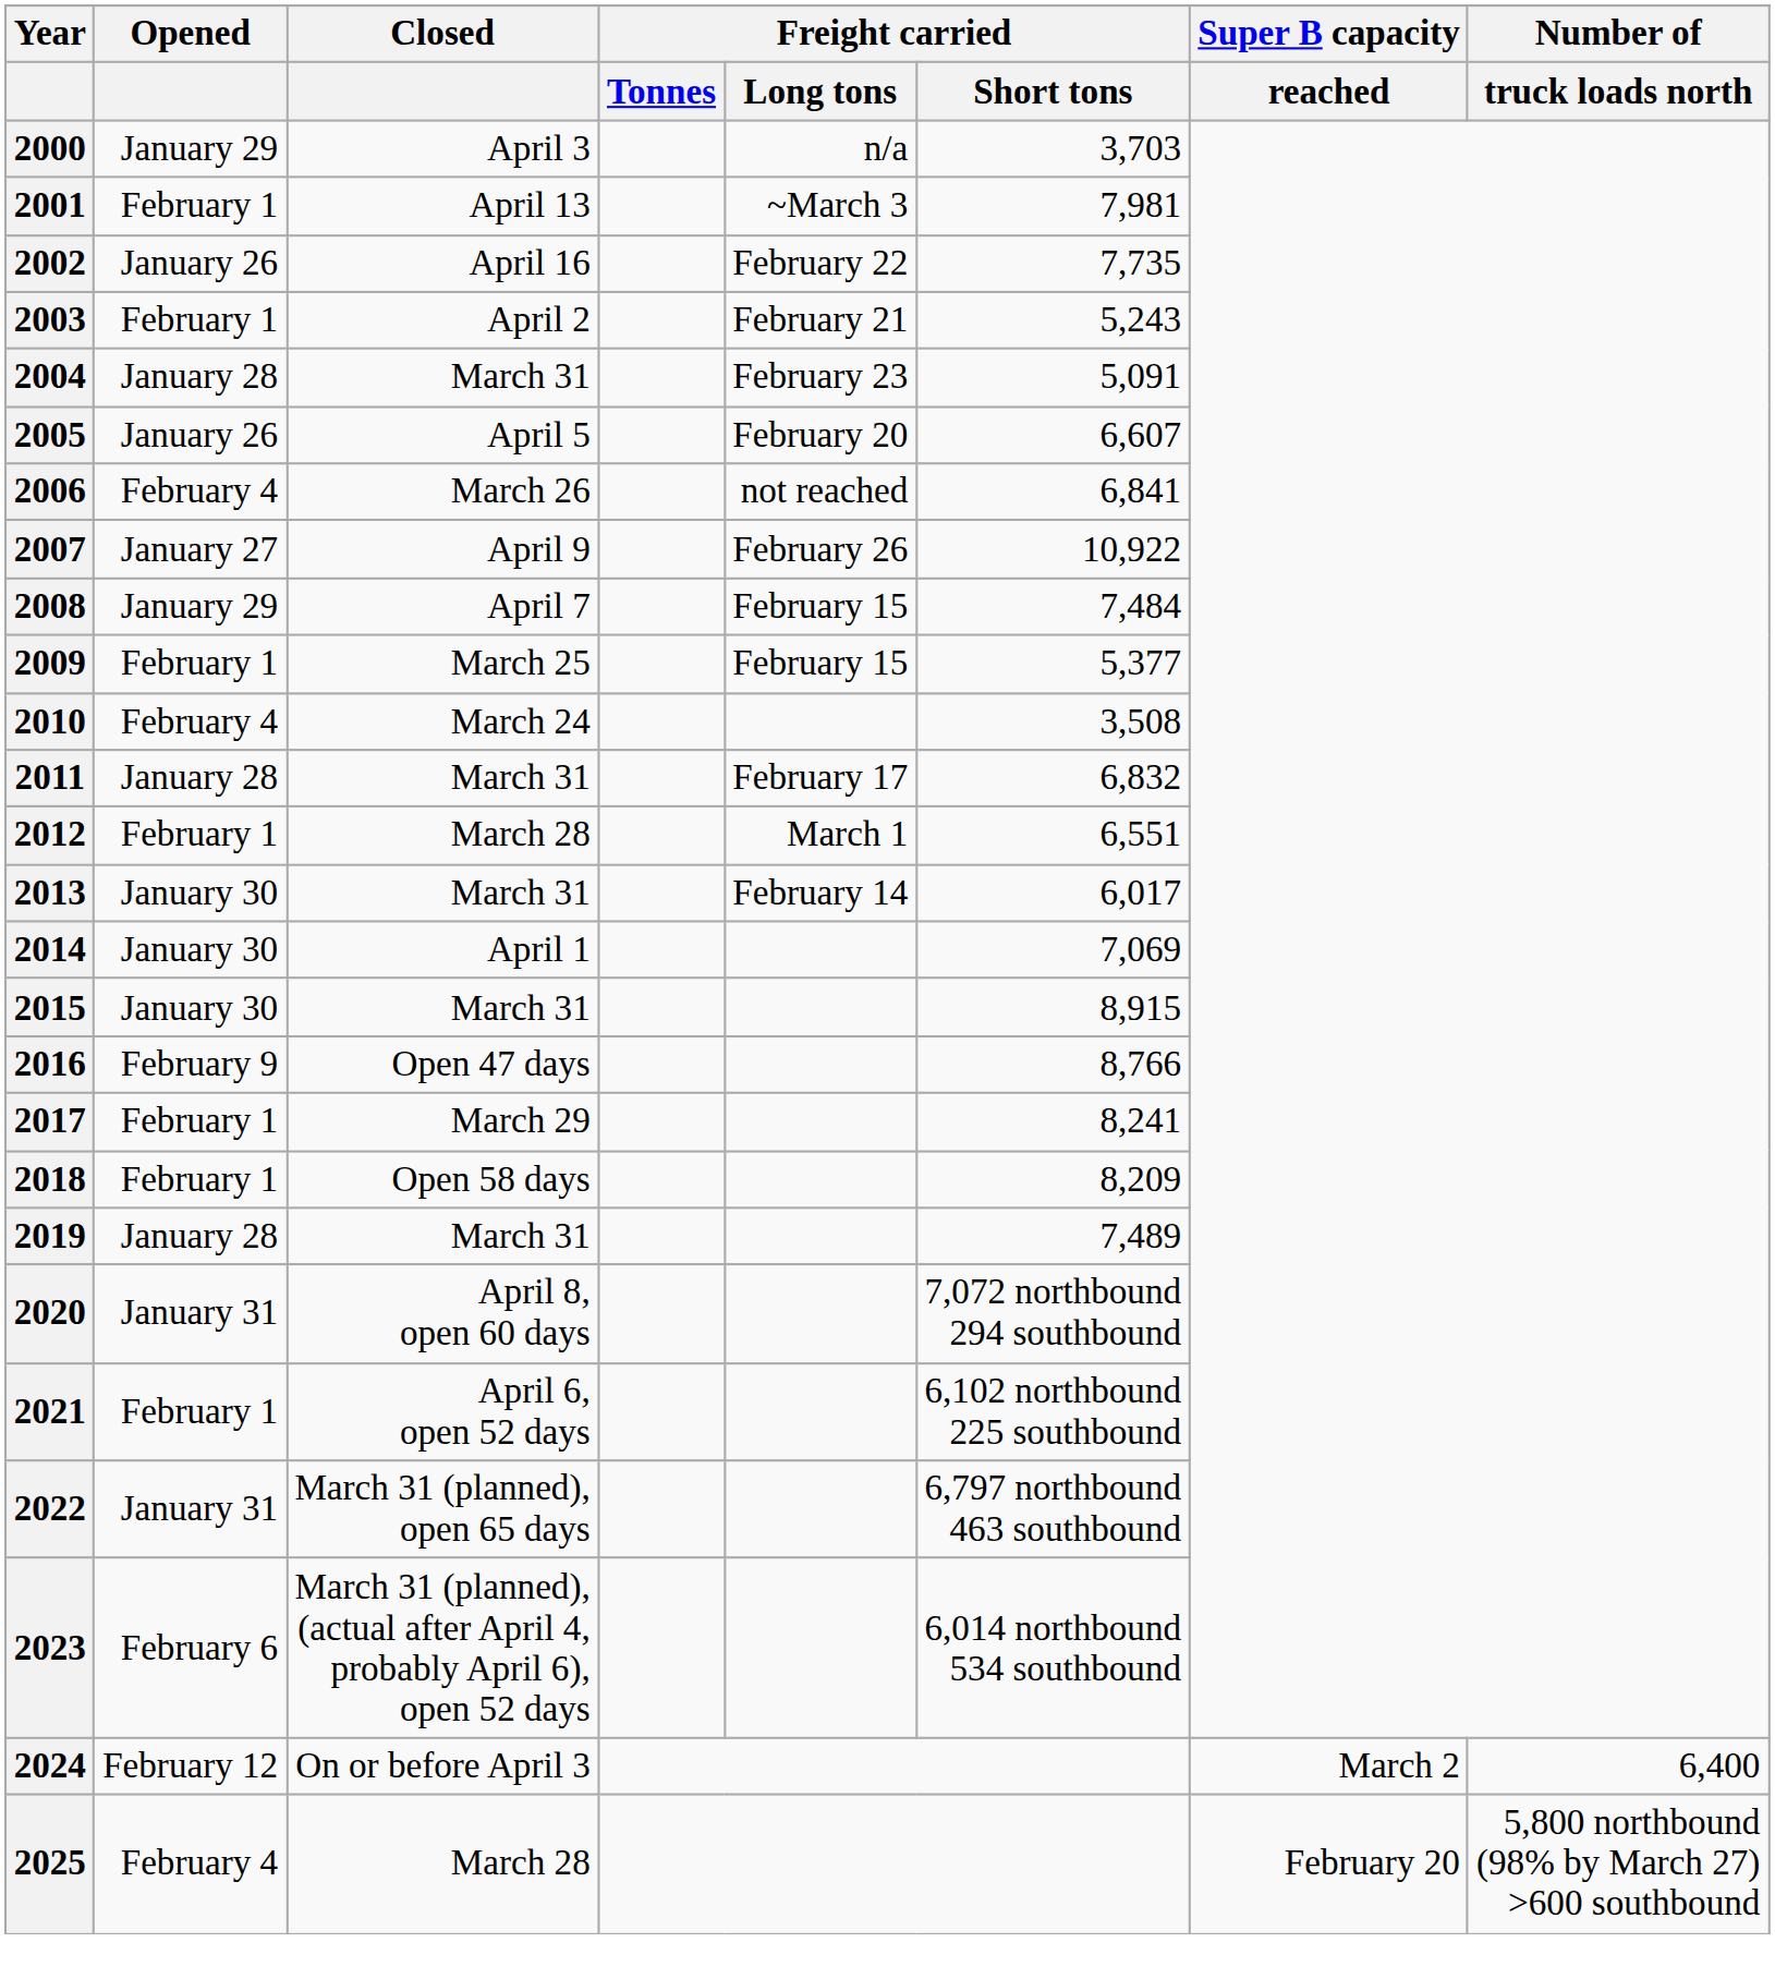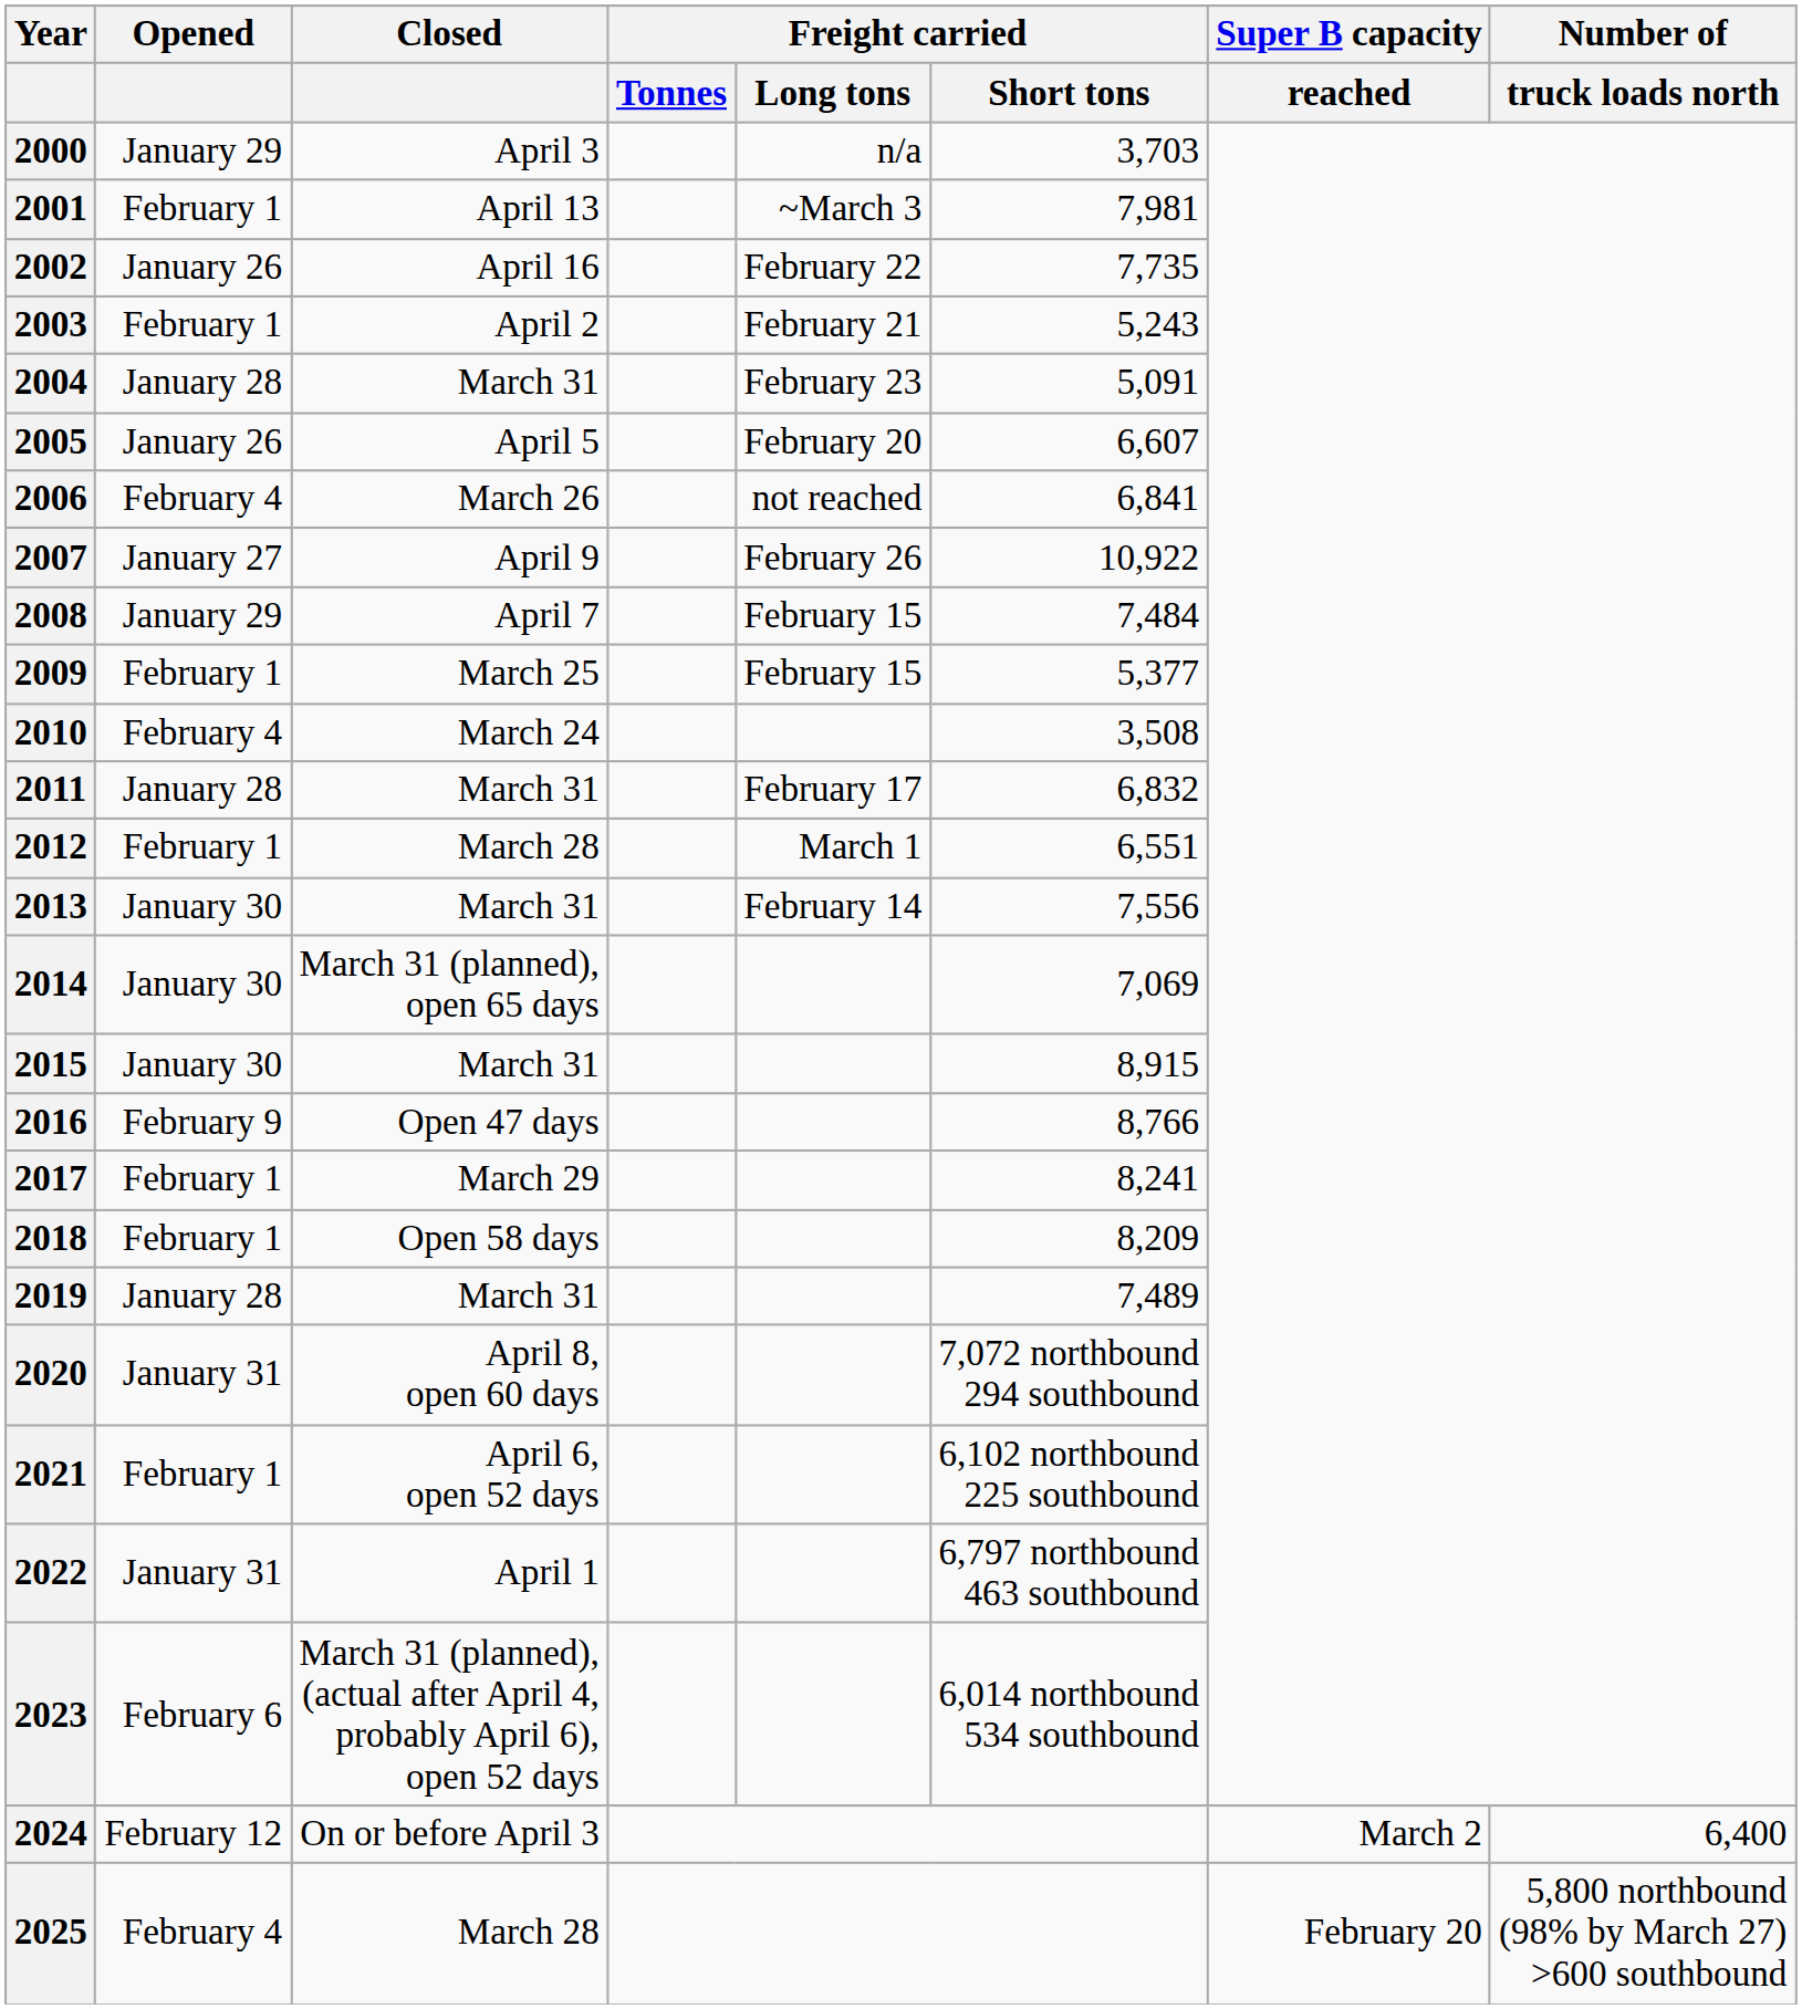 <table class="wikitable" style="text-align:right">
 <tr>
 </tr>
 <tr>
 <th>Year</th>
 <th>Opened</th>
 <th>Closed</th>
 <th colspan="3">Freight carried</th>
 <th><a href='#'>Super B</a> capacity</th>
 <th>Number of</th>
 </tr>
 <tr>
 <th></th>
 <th></th>
 <th></th>
 <th><a href='#'>Tonnes</a></th>
 <th>Long tons</th>
 <th>Short tons</th>
 <th>reached</th>
 <th>truck loads north</th>
 </tr>
 <tr>
 <th>2000</th>
 <td>January 29</td>
 <td>April 3</td>
 <td></td>
 <td>n/a</td>
 <td>3,703</td>
 </tr>
 <tr>
 <th>2001</th>
 <td>February 1</td>
 <td>April 13</td>
 <td></td>
 <td>~March 3</td>
 <td>7,981</td>
 </tr>
 <tr>
 <th>2002</th>
 <td>January 26</td>
 <td>April 16</td>
 <td></td>
 <td>February 22</td>
 <td>7,735</td>
 </tr>
 <tr>
 <th>2003</th>
 <td>February 1</td>
 <td>April 2</td>
 <td></td>
 <td>February 21</td>
 <td>5,243</td>
 </tr>
 <tr>
 <th>2004</th>
 <td>January 28</td>
 <td>March 31</td>
 <td></td>
 <td>February 23</td>
 <td>5,091</td>
 </tr>
 <tr>
 <th>2005</th>
 <td>January 26</td>
 <td>April 5</td>
 <td></td>
 <td>February 20</td>
 <td>6,607</td>
 </tr>
 <tr>
 <th>2006</th>
 <td>February 4</td>
 <td>March 26</td>
 <td></td>
 <td>not reached</td>
 <td>6,841</td>
 </tr>
 <tr>
 <th>2007</th>
 <td>January 27</td>
 <td>April 9</td>
 <td></td>
 <td>February 26</td>
 <td>10,922</td>
 </tr>
 <tr>
 <th>2008</th>
 <td>January 29</td>
 <td>April 7</td>
 <td></td>
 <td>February 15</td>
 <td>7,484</td>
 </tr>
 <tr>
 <th>2009</th>
 <td>February 1</td>
 <td>March 25</td>
 <td></td>
 <td>February 15</td>
 <td>5,377</td>
 </tr>
 <tr>
 <th>2010</th>
 <td>February 4</td>
 <td>March 24</td>
 <td></td>
 <td></td>
 <td>3,508</td>
 </tr>
 <tr>
 <th>2011</th>
 <td>January 28</td>
 <td>March 31</td>
 <td></td>
 <td>February 17</td>
 <td>6,832</td>
 </tr>
 <tr>
 <th>2012</th>
 <td>February 1</td>
 <td>March 28</td>
 <td></td>
 <td>March 1</td>
 <td>6,551</td>
 </tr>
 <tr>
 <th>2013</th>
 <td>January 30</td>
 <td>March 31</td>
 <td></td>
 <td>February 14</td>
-<td>6,017</td>
+<td>7,556</td>
 </tr>
 <tr>
 <th>2014</th>
 <td>January 30</td>
-<td>April 1</td>
+<td>March 31 (planned),<br>open 65 days</td>
 <td></td>
 <td align=center></td>
 <td>7,069</td>
 </tr>
 <tr>
 <th>2015</th>
 <td>January 30</td>
 <td>March 31</td>
 <td></td>
 <td align=center></td>
 <td>8,915</td>
 </tr>
 <tr>
 <th>2016</th>
 <td>February 9</td>
 <td>Open 47 days</td>
 <td></td>
 <td align=center></td>
 <td>8,766</td>
 </tr>
 <tr>
 <th>2017</th>
 <td>February 1</td>
 <td>March 29</td>
 <td></td>
 <td align=center></td>
 <td>8,241</td>
 </tr>
 <tr>
 <th>2018</th>
 <td>February 1</td>
 <td>Open 58 days</td>
 <td></td>
 <td align=center></td>
 <td>8,209</td>
 </tr>
 <tr>
 <th>2019</th>
 <td>January 28</td>
 <td>March 31</td>
 <td></td>
 <td align=center></td>
 <td>7,489</td>
 </tr>
 <tr>
 <th>2020</th>
 <td>January 31</td>
 <td>April 8,<br>open 60 days</td>
 <td></td>
 <td align=center></td>
 <td>7,072 northbound<br>294 southbound</td>
 </tr>
 <tr>
 <th>2021</th>
 <td>February 1</td>
 <td>April 6,<br>open 52 days</td>
 <td></td>
 <td align=center></td>
 <td>6,102 northbound<br>225 southbound</td>
 </tr>
 <tr>
 <th>2022</th>
 <td>January 31</td>
-<td>March 31 (planned),<br>open 65 days</td>
+<td>April 1</td>
 <td></td>
 <td align=center></td>
 <td>6,797 northbound<br>463 southbound</td>
 </tr>
 <tr>
 <th>2023</th>
 <td>February 6</td>
 <td>March 31 (planned),<br>(actual after April 4,<br>probably April 6),<br>open 52 days</td>
 <td></td>
 <td align=center></td>
 <td>6,014 northbound<br>534 southbound</td>
 </tr>
 <tr>
 <th>2024</th>
 <td>February 12</td>
 <td>On or before April 3</td>
 <td colspan="3" align=center></td>
 <td>March 2</td>
 <td>6,400</td>
 </tr>
 <tr>
 <th>2025</th>
 <td>February 4</td>
 <td>March 28</td>
 <td colspan="3" align=center></td>
 <td>February 20</td>
 <td>5,800 northbound<br>(98% by March 27)<br>>600 southbound</td>
 </tr>
 </table>
